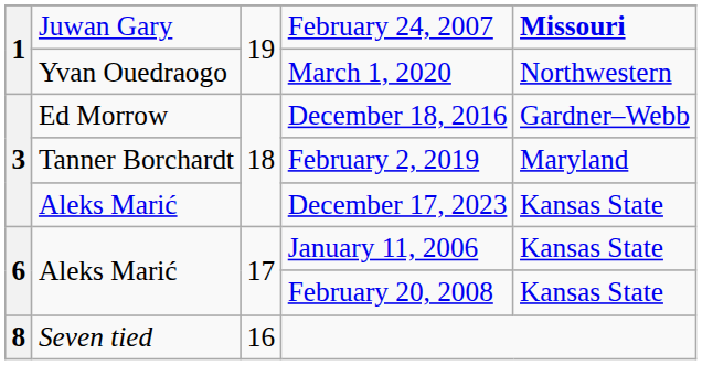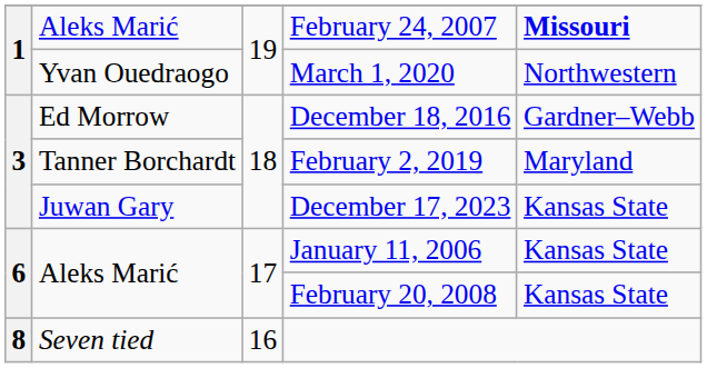 <table class="wikitable">
 <tr>
 </tr>
 <tr>
 <th rowspan=2>1</th>
-<td><a href='#'>Juwan Gary</a></td>
+<td><a href='#'>Aleks Marić</a></td>
 <td rowspan=2>19</td>
 <td><a href='#'>February 24, 2007</a></td>
 <td><strong><a href='#'>Missouri</a></strong></td>
 </tr>
 <tr>
 <td>Yvan Ouedraogo</td>
 <td><a href='#'>March 1, 2020</a></td>
 <td><a href='#'>Northwestern</a></td>
 </tr>
 <tr>
 <th rowspan=3>3</th>
 <td>Ed Morrow</td>
 <td rowspan=3>18</td>
 <td><a href='#'>December 18, 2016</a></td>
 <td><a href='#'>Gardner–Webb</a></td>
 </tr>
 <tr>
 <td>Tanner Borchardt</td>
 <td><a href='#'>February 2, 2019</a></td>
 <td><a href='#'>Maryland</a></td>
 </tr>
 <tr>
-<td><a href='#'>Aleks Marić</a></td>
+<td><a href='#'>Juwan Gary</a></td>
 <td><a href='#'>December 17, 2023</a></td>
 <td><a href='#'>Kansas State</a></td>
 </tr>
 <tr>
 <th rowspan=2>6</th>
 <td rowspan=2>Aleks Marić</td>
 <td rowspan=2>17</td>
 <td><a href='#'>January 11, 2006</a></td>
 <td><a href='#'>Kansas State</a></td>
 </tr>
 <tr>
 <td><a href='#'>February 20, 2008</a></td>
 <td><a href='#'>Kansas State</a></td>
 </tr>
 <tr>
 <th>8</th>
 <td><em>Seven tied</em></td>
 <td>16</td>
 <td colspan=2></td>
 </tr>
 </table>
